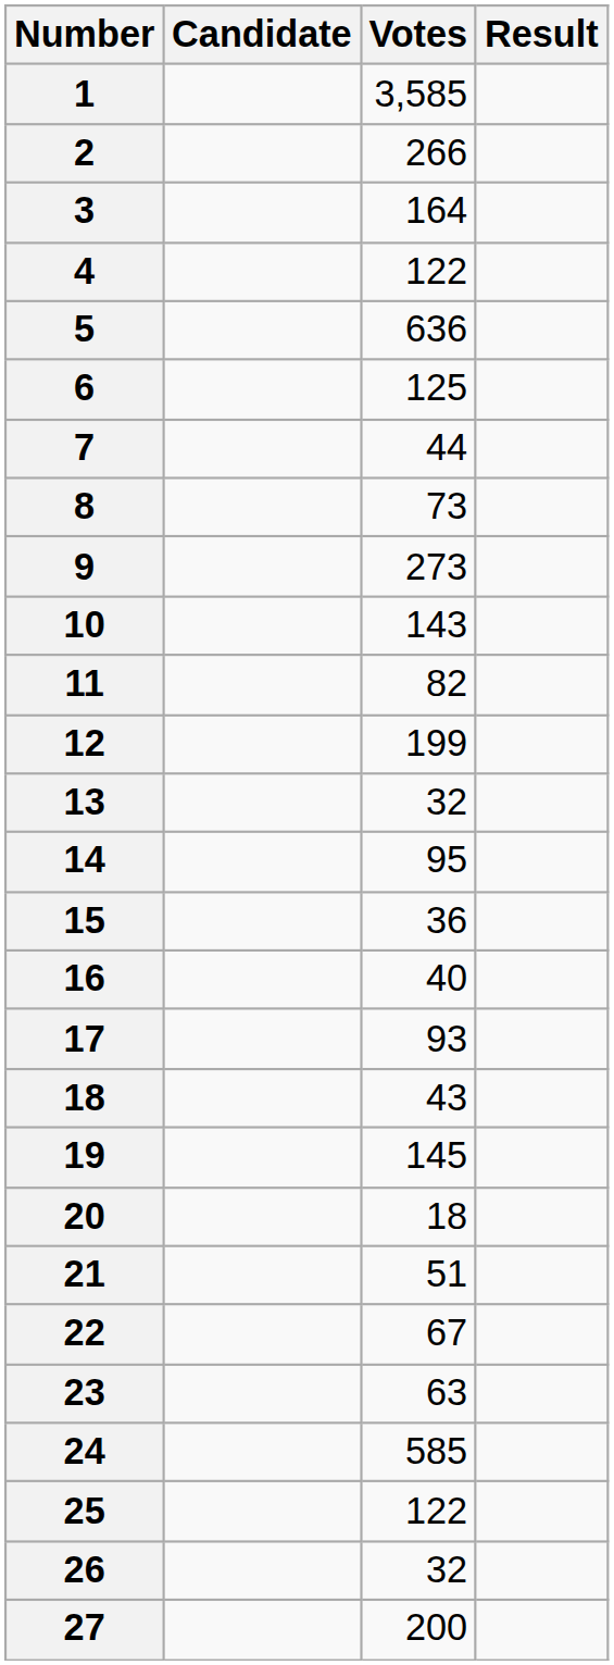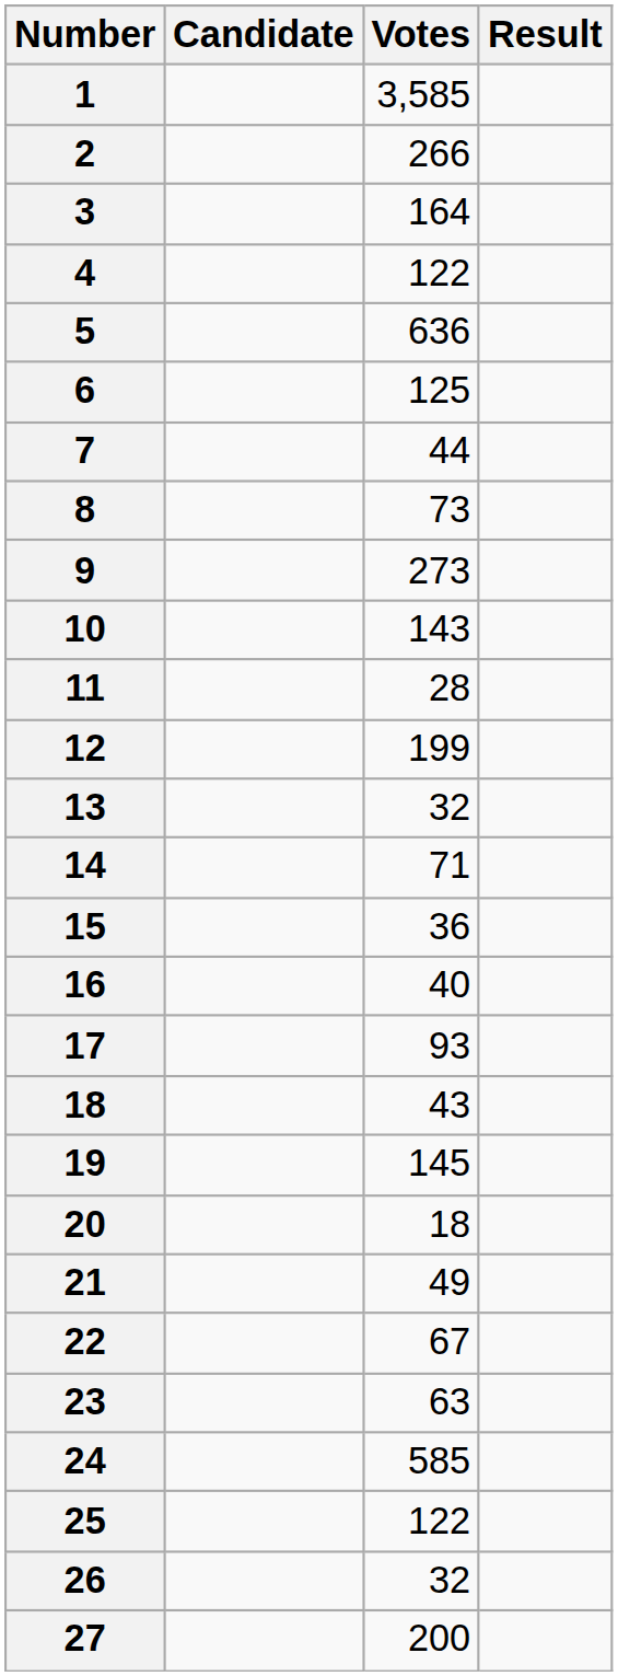 <table class="wikitable sortable">
 <tr>
 <th scope="col">Number</th>
 <th scope="col">Candidate</th>
 <th scope="col">Votes</th>
 <th scope="col">Result</th>
 </tr>
 <tr>
 <th scope="row">1</th>
 <td></td>
 <td style="text-align:right">3,585</td>
 <td></td>
 </tr>
 <tr>
 <th scope="row">2</th>
 <td></td>
 <td style="text-align:right">266</td>
 <td></td>
 </tr>
 <tr>
 <th scope="row">3</th>
 <td></td>
 <td style="text-align:right">164</td>
 <td></td>
 </tr>
 <tr>
 <th scope="row">4</th>
 <td></td>
 <td style="text-align:right">122</td>
 <td></td>
 </tr>
 <tr>
 <th scope="row">5</th>
 <td></td>
 <td style="text-align:right">636</td>
 <td></td>
 </tr>
 <tr>
 <th scope="row">6</th>
 <td></td>
 <td style="text-align:right">125</td>
 <td></td>
 </tr>
 <tr>
 <th scope="row">7</th>
 <td></td>
 <td style="text-align:right">44</td>
 <td></td>
 </tr>
 <tr>
 <th scope="row">8</th>
 <td></td>
 <td style="text-align:right">73</td>
 <td></td>
 </tr>
 <tr>
 <th scope="row">9</th>
 <td></td>
 <td style="text-align:right">273</td>
 <td></td>
 </tr>
 <tr>
 <th scope="row">10</th>
 <td></td>
 <td style="text-align:right">143</td>
 <td></td>
 </tr>
 <tr>
 <th scope="row">11</th>
 <td></td>
-<td style="text-align:right">82</td>
+<td style="text-align:right">28</td>
 <td></td>
 </tr>
 <tr>
 <th scope="row">12</th>
 <td></td>
 <td style="text-align:right">199</td>
 <td></td>
 </tr>
 <tr>
 <th scope="row">13</th>
 <td></td>
 <td style="text-align:right">32</td>
 <td></td>
 </tr>
 <tr>
 <th scope="row">14</th>
 <td></td>
-<td style="text-align:right">95</td>
+<td style="text-align:right">71</td>
 <td></td>
 </tr>
 <tr>
 <th scope="row">15</th>
 <td></td>
 <td style="text-align:right">36</td>
 <td></td>
 </tr>
 <tr>
 <th scope="row">16</th>
 <td></td>
 <td style="text-align:right">40</td>
 <td></td>
 </tr>
 <tr>
 <th scope="row">17</th>
 <td></td>
 <td style="text-align:right">93</td>
 <td></td>
 </tr>
 <tr>
 <th scope="row">18</th>
 <td></td>
 <td style="text-align:right">43</td>
 <td></td>
 </tr>
 <tr>
 <th scope="row">19</th>
 <td></td>
 <td style="text-align:right">145</td>
 <td></td>
 </tr>
 <tr>
 <th scope="row">20</th>
 <td></td>
 <td style="text-align:right">18</td>
 <td></td>
 </tr>
 <tr>
 <th scope="row">21</th>
 <td></td>
-<td style="text-align:right">51</td>
+<td style="text-align:right">49</td>
 <td></td>
 </tr>
 <tr>
 <th scope="row">22</th>
 <td></td>
 <td style="text-align:right">67</td>
 <td></td>
 </tr>
 <tr>
 <th scope="row">23</th>
 <td></td>
 <td style="text-align:right">63</td>
 <td></td>
 </tr>
 <tr>
 <th scope="row">24</th>
 <td></td>
 <td style="text-align:right">585</td>
 <td></td>
 </tr>
 <tr>
 <th scope="row">25</th>
 <td></td>
 <td style="text-align:right">122</td>
 <td></td>
 </tr>
 <tr>
 <th scope="row">26</th>
 <td></td>
 <td style="text-align:right">32</td>
 <td></td>
 </tr>
 <tr>
 <th scope="row">27</th>
 <td></td>
 <td style="text-align:right">200</td>
 <td></td>
 </tr>
 </table>
